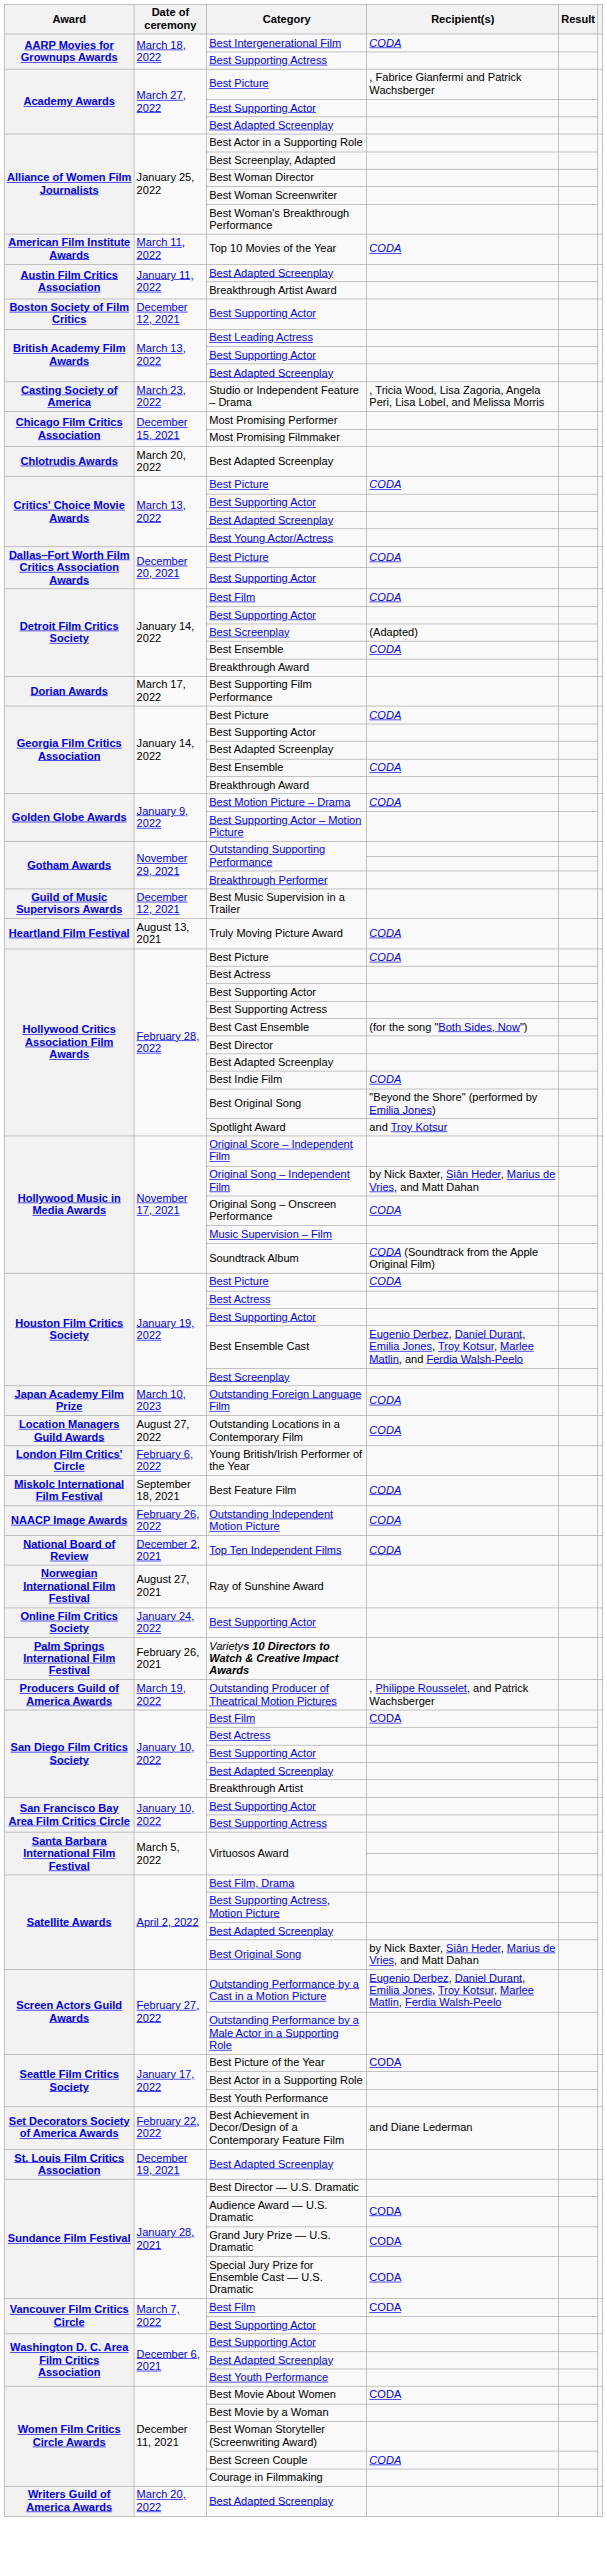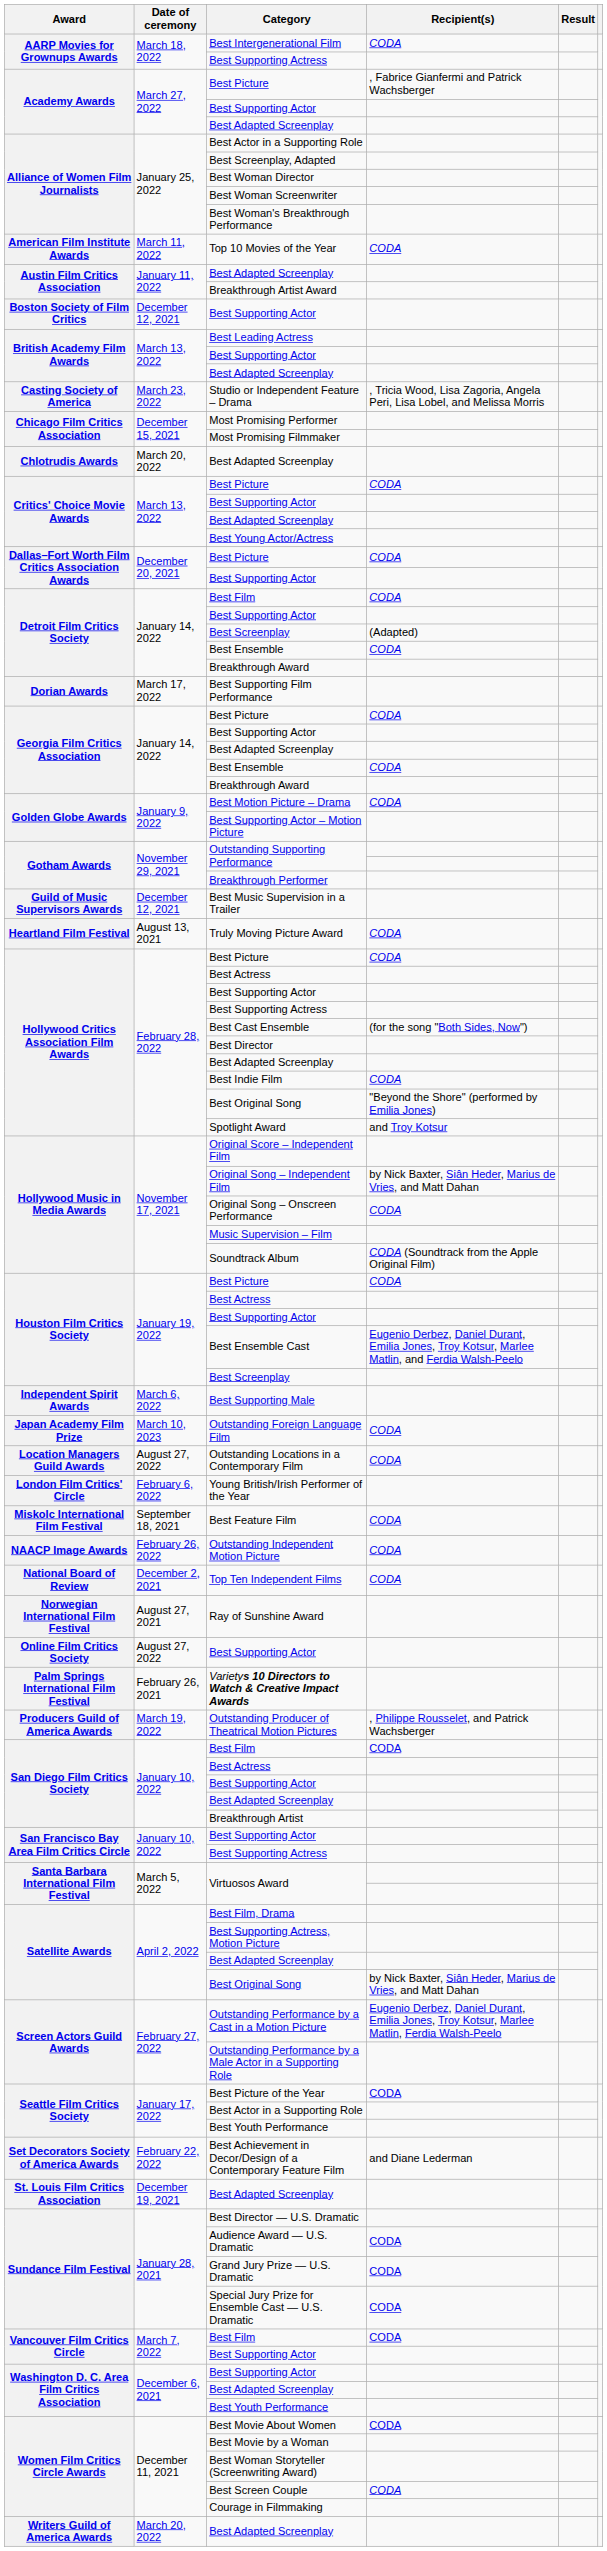 <table class="wikitable plainrowheaders sortable">
 <tr>
 <th scope="col">Award</th>
 <th scope="col">Date of ceremony</th>
 <th scope="col">Category</th>
 <th scope="col">Recipient(s)</th>
 <th scope="col">Result</th>
 <th scope="col" class="unsortable"></th>
 </tr>
 <tr>
 <th scope="rowgroup" rowspan="2"><a href='#'>AARP Movies for Grownups Awards</a></th>
 <td rowspan="2"><a href='#'>March 18, 2022</a></td>
 <td><a href='#'>Best Intergenerational Film</a></td>
 <td><em><a href='#'>CODA</a></em></td>
 <td></td>
 <td style="text-align:center;" rowspan="2"></td>
 </tr>
 <tr>
 <td><a href='#'>Best Supporting Actress</a></td>
 <td></td>
 <td></td>
 </tr>
 <tr>
 <th scope="rowgroup" rowspan="3"><a href='#'>Academy Awards</a></th>
 <td rowspan="3"><a href='#'>March 27, 2022</a></td>
 <td><a href='#'>Best Picture</a></td>
 <td>, Fabrice Gianfermi and Patrick Wachsberger</td>
 <td></td>
 <td style="text-align:center;" rowspan="3"></td>
 </tr>
 <tr>
 <td><a href='#'>Best Supporting Actor</a></td>
 <td></td>
 <td></td>
 </tr>
 <tr>
 <td><a href='#'>Best Adapted Screenplay</a></td>
 <td></td>
 <td></td>
 </tr>
 <tr>
 <th scope="rowgroup" rowspan="5"><a href='#'>Alliance of Women Film Journalists</a></th>
 <td rowspan="5">January 25, 2022</td>
 <td>Best Actor in a Supporting Role</td>
 <td></td>
 <td></td>
 <td style="text-align:center;" rowspan="5"></td>
 </tr>
 <tr>
 <td>Best Screenplay, Adapted</td>
 <td></td>
 <td></td>
 </tr>
 <tr>
 <td>Best Woman Director</td>
 <td></td>
 <td></td>
 </tr>
 <tr>
 <td>Best Woman Screenwriter</td>
 <td></td>
 <td></td>
 </tr>
 <tr>
 <td>Best Woman's Breakthrough Performance</td>
 <td></td>
 <td></td>
 </tr>
 <tr>
 <th scope="row"><a href='#'>American Film Institute Awards</a></th>
 <td><a href='#'>March 11, 2022</a></td>
 <td>Top 10 Movies of the Year</td>
 <td><em><a href='#'>CODA</a></em></td>
 <td></td>
 <td style="text-align:center;"></td>
 </tr>
 <tr>
 <th rowspan="2" scope="row"><a href='#'>Austin Film Critics Association</a></th>
 <td rowspan="2"><a href='#'>January 11, 2022</a></td>
 <td><a href='#'>Best Adapted Screenplay</a></td>
 <td></td>
 <td></td>
 <td style="text-align:center;" rowspan="2"></td>
 </tr>
 <tr>
 <td>Breakthrough Artist Award</td>
 <td></td>
 <td></td>
 </tr>
 <tr>
 <th scope="row"><a href='#'>Boston Society of Film Critics</a></th>
 <td><a href='#'>December 12, 2021</a></td>
 <td><a href='#'>Best Supporting Actor</a></td>
 <td></td>
 <td></td>
 <td style="text-align:center;"></td>
 </tr>
 <tr>
 <th scope="rowgroup" rowspan="3"><a href='#'>British Academy Film Awards</a></th>
 <td rowspan="3"><a href='#'>March 13, 2022</a></td>
 <td><a href='#'>Best Leading Actress</a></td>
 <td></td>
 <td></td>
 <td style="text-align:center;" rowspan="3"></td>
 </tr>
 <tr>
 <td><a href='#'>Best Supporting Actor</a></td>
 <td></td>
 <td></td>
 </tr>
 <tr>
 <td><a href='#'>Best Adapted Screenplay</a></td>
 <td></td>
 <td></td>
 </tr>
 <tr>
 <th scope="row"><a href='#'>Casting Society of America</a></th>
 <td><a href='#'>March 23, 2022</a></td>
 <td>Studio or Independent Feature – Drama</td>
 <td>, Tricia Wood, Lisa Zagoria, Angela Peri, Lisa Lobel, and Melissa Morris</td>
 <td></td>
 <td style="text-align:center;"></td>
 </tr>
 <tr>
 <th scope="rowgroup" rowspan="2"><a href='#'>Chicago Film Critics Association</a></th>
 <td rowspan="2"><a href='#'>December 15, 2021</a></td>
 <td>Most Promising Performer</td>
 <td></td>
 <td></td>
 <td style="text-align:center;" rowspan="2"></td>
 </tr>
 <tr>
 <td>Most Promising Filmmaker</td>
 <td></td>
 <td></td>
 </tr>
 <tr>
 <th scope="row"><a href='#'>Chlotrudis Awards</a></th>
 <td>March 20, 2022</td>
 <td>Best Adapted Screenplay</td>
 <td></td>
 <td></td>
 <td style="text-align:center;"><br></td>
 </tr>
 <tr>
 <th scope="rowgroup" rowspan="4"><a href='#'>Critics' Choice Movie Awards</a></th>
 <td rowspan="4"><a href='#'>March 13, 2022</a></td>
 <td><a href='#'>Best Picture</a></td>
 <td><em><a href='#'>CODA</a></em></td>
 <td></td>
 <td style="text-align:center;" rowspan="4"></td>
 </tr>
 <tr>
 <td><a href='#'>Best Supporting Actor</a></td>
 <td></td>
 <td></td>
 </tr>
 <tr>
 <td><a href='#'>Best Adapted Screenplay</a></td>
 <td></td>
 <td></td>
 </tr>
 <tr>
 <td><a href='#'>Best Young Actor/Actress</a></td>
 <td></td>
 <td></td>
 </tr>
 <tr>
 <th scope="rowgroup" rowspan="2"><a href='#'>Dallas–Fort Worth Film Critics Association Awards</a></th>
 <td rowspan="2"><a href='#'>December 20, 2021</a></td>
 <td><a href='#'>Best Picture</a></td>
 <td><em><a href='#'>CODA</a></em></td>
 <td></td>
 <td style="text-align:center;" rowspan="2"></td>
 </tr>
 <tr>
 <td><a href='#'>Best Supporting Actor</a></td>
 <td></td>
 <td></td>
 </tr>
 <tr>
 <th scope="rowgroup" rowspan="5"><a href='#'>Detroit Film Critics Society</a></th>
 <td rowspan="5">January 14, 2022</td>
 <td><a href='#'>Best Film</a></td>
 <td><em><a href='#'>CODA</a></em></td>
 <td></td>
 <td style="text-align:center;" rowspan="5"></td>
 </tr>
 <tr>
 <td><a href='#'>Best Supporting Actor</a></td>
 <td></td>
 <td></td>
 </tr>
 <tr>
 <td><a href='#'>Best Screenplay</a></td>
 <td> (Adapted)</td>
 <td></td>
 </tr>
 <tr>
 <td>Best Ensemble</td>
 <td><em><a href='#'>CODA</a></em></td>
 <td></td>
 </tr>
 <tr>
 <td>Breakthrough Award</td>
 <td></td>
 <td></td>
 </tr>
 <tr>
 <th scope="row"><a href='#'>Dorian Awards</a></th>
 <td>March 17, 2022</td>
 <td>Best Supporting Film Performance</td>
 <td></td>
 <td></td>
 <td style="text-align:center;"></td>
 </tr>
 <tr>
 <th scope="rowgroup" rowspan="5"><a href='#'>Georgia Film Critics Association</a></th>
 <td rowspan="5">January 14, 2022</td>
 <td>Best Picture</td>
 <td><em><a href='#'>CODA</a></em></td>
 <td></td>
 <td style="text-align:center;" rowspan="5"></td>
 </tr>
 <tr>
 <td>Best Supporting Actor</td>
 <td></td>
 <td></td>
 </tr>
 <tr>
 <td>Best Adapted Screenplay</td>
 <td></td>
 <td></td>
 </tr>
 <tr>
 <td>Best Ensemble</td>
 <td><em><a href='#'>CODA</a></em></td>
 <td></td>
 </tr>
 <tr>
 <td>Breakthrough Award</td>
 <td></td>
 <td></td>
 </tr>
 <tr>
 <th scope="rowgroup" rowspan="2"><a href='#'>Golden Globe Awards</a></th>
 <td rowspan="2"><a href='#'>January 9, 2022</a></td>
 <td><a href='#'>Best Motion Picture – Drama</a></td>
 <td><em><a href='#'>CODA</a></em></td>
 <td></td>
 <td rowspan="2" style="text-align:center;"></td>
 </tr>
 <tr>
 <td><a href='#'>Best Supporting Actor – Motion Picture</a></td>
 <td></td>
 <td></td>
 </tr>
 <tr>
 <th scope="rowgroup" rowspan="3"><a href='#'>Gotham Awards</a></th>
 <td rowspan="3"><a href='#'>November 29, 2021</a></td>
 <td rowspan="2"><a href='#'>Outstanding Supporting Performance</a></td>
 <td></td>
 <td></td>
 <td rowspan="3" style="text-align:center;"></td>
 </tr>
 <tr>
 <td></td>
 <td></td>
 </tr>
 <tr>
 <td><a href='#'>Breakthrough Performer</a></td>
 <td></td>
 <td></td>
 </tr>
 <tr>
 <th scope="row"><a href='#'>Guild of Music Supervisors Awards</a></th>
 <td><a href='#'>December 12, 2021</a></td>
 <td>Best Music Supervision in a Trailer</td>
 <td></td>
 <td></td>
 <td style="text-align:center;"></td>
 </tr>
 <tr>
 <th scope="row"><a href='#'>Heartland Film Festival</a></th>
 <td>August 13, 2021</td>
 <td>Truly Moving Picture Award</td>
 <td><em><a href='#'>CODA</a></em></td>
 <td></td>
 <td style="text-align:center;"></td>
 </tr>
 <tr>
 <th scope="rowgroup" rowspan="10"><a href='#'>Hollywood Critics Association Film Awards</a></th>
 <td rowspan="10"><a href='#'>February 28, 2022</a></td>
 <td>Best Picture</td>
 <td><em><a href='#'>CODA</a></em></td>
 <td></td>
 <td rowspan="10" style="text-align:center;"><br></td>
 </tr>
 <tr>
 <td>Best Actress</td>
 <td></td>
 <td></td>
 </tr>
 <tr>
 <td>Best Supporting Actor</td>
 <td></td>
 <td></td>
 </tr>
 <tr>
 <td>Best Supporting Actress</td>
 <td></td>
 <td></td>
 </tr>
 <tr>
 <td>Best Cast Ensemble</td>
 <td> (for the song "<a href='#'>Both Sides, Now</a>")</td>
 <td></td>
 </tr>
 <tr>
 <td>Best Director</td>
 <td></td>
 <td></td>
 </tr>
 <tr>
 <td>Best Adapted Screenplay</td>
 <td></td>
 <td></td>
 </tr>
 <tr>
 <td>Best Indie Film</td>
 <td><em><a href='#'>CODA</a></em></td>
 <td></td>
 </tr>
 <tr>
 <td>Best Original Song</td>
 <td data-sort-value="Beyond the Shore">"Beyond the Shore" (performed by <a href='#'>Emilia Jones</a>)</td>
 <td></td>
 </tr>
 <tr>
 <td>Spotlight Award</td>
 <td> and <a href='#'>Troy Kotsur</a></td>
 <td></td>
 </tr>
 <tr>
 <th scope="rowgroup" rowspan="5"><a href='#'>Hollywood Music in Media Awards</a></th>
 <td rowspan="5"><a href='#'>November 17, 2021</a></td>
 <td><a href='#'>Original Score – Independent Film</a></td>
 <td></td>
 <td></td>
 <td rowspan="5" style="text-align:center;"></td>
 </tr>
 <tr>
 <td><a href='#'>Original Song – Independent Film</a></td>
 <td> by Nick Baxter, <a href='#'>Siân Heder</a>, <a href='#'>Marius de Vries</a>, and Matt Dahan</td>
 <td></td>
 </tr>
 <tr>
 <td>Original Song – Onscreen Performance</td>
 <td><em><a href='#'>CODA</a></em></td>
 <td></td>
 </tr>
 <tr>
 <td><a href='#'>Music Supervision – Film</a></td>
 <td></td>
 <td></td>
 </tr>
 <tr>
 <td>Soundtrack Album</td>
 <td><em><a href='#'>CODA</a></em> (Soundtrack from the Apple Original Film)</td>
 <td></td>
 </tr>
 <tr>
 <th scope="rowgroup" rowspan="5"><a href='#'>Houston Film Critics Society</a></th>
 <td rowspan="5"><a href='#'>January 19, 2022</a></td>
 <td><a href='#'>Best Picture</a></td>
 <td><em><a href='#'>CODA</a></em></td>
 <td></td>
 <td style="text-align:center;" rowspan="5"></td>
 </tr>
 <tr>
 <td><a href='#'>Best Actress</a></td>
 <td></td>
 <td></td>
 </tr>
 <tr>
 <td><a href='#'>Best Supporting Actor</a></td>
 <td></td>
 <td></td>
 </tr>
 <tr>
 <td>Best Ensemble Cast</td>
 <td><a href='#'>Eugenio Derbez</a>, <a href='#'>Daniel Durant</a>, <a href='#'>Emilia Jones</a>, <a href='#'>Troy Kotsur</a>, <a href='#'>Marlee Matlin</a>, and <a href='#'>Ferdia Walsh-Peelo</a></td>
 <td></td>
 </tr>
 <tr>
 <td><a href='#'>Best Screenplay</a></td>
 <td></td>
 <td></td>
 </tr>
 <tr>
+<th scope="row"><a href='#'>Independent Spirit Awards</a></th>
+<td><a href='#'>March 6, 2022</a></td>
+<td><a href='#'>Best Supporting Male</a></td>
+<td></td>
+<td></td>
+<td style="text-align:center;"></td>
+</tr>
+<tr>
 <th scope="row"><a href='#'>Japan Academy Film Prize</a></th>
 <td><a href='#'>March 10, 2023</a></td>
 <td><a href='#'>Outstanding Foreign Language Film</a></td>
 <td><em><a href='#'>CODA</a></em></td>
 <td></td>
 <td style="text-align:center;"><br></td>
 </tr>
 <tr>
 <th scope="row"><a href='#'>Location Managers Guild Awards</a></th>
 <td>August 27, 2022</td>
 <td>Outstanding Locations in a Contemporary Film</td>
 <td><em><a href='#'>CODA</a></em></td>
 <td></td>
 <td style="text-align:center;"></td>
 </tr>
 <tr>
 <th scope="row"><a href='#'>London Film Critics' Circle</a></th>
 <td><a href='#'>February 6, 2022</a></td>
 <td>Young British/Irish Performer of the Year</td>
 <td></td>
 <td></td>
 <td style="text-align:center;"></td>
 </tr>
 <tr>
 <th scope="row"><a href='#'>Miskolc International Film Festival</a></th>
 <td>September 18, 2021</td>
 <td>Best Feature Film</td>
 <td><em><a href='#'>CODA</a></em></td>
 <td></td>
 <td style="text-align:center;"></td>
 </tr>
 <tr>
 <th scope="row"><a href='#'>NAACP Image Awards</a></th>
 <td><a href='#'>February 26, 2022</a></td>
 <td><a href='#'>Outstanding Independent Motion Picture</a></td>
 <td><em><a href='#'>CODA</a></em></td>
 <td></td>
 <td style="text-align:center;"></td>
 </tr>
 <tr>
 <th scope="row"><a href='#'>National Board of Review</a></th>
 <td><a href='#'>December 2, 2021</a></td>
 <td><a href='#'>Top Ten Independent Films</a></td>
 <td><em><a href='#'>CODA</a></em></td>
 <td></td>
 <td style="text-align:center;"></td>
 </tr>
 <tr>
 <th scope="row"><a href='#'>Norwegian International Film Festival</a></th>
 <td>August 27, 2021</td>
 <td>Ray of Sunshine Award</td>
 <td></td>
 <td></td>
 <td style="text-align:center;"></td>
 </tr>
 <tr>
 <th scope="row"><a href='#'>Online Film Critics Society</a></th>
-<td><a href='#'>January 24, 2022</a></td>
+<td>August 27, 2022</td>
 <td><a href='#'>Best Supporting Actor</a></td>
 <td></td>
 <td></td>
 <td style="text-align:center;"></td>
 </tr>
 <tr>
 <th scope="row"><a href='#'>Palm Springs International Film Festival</a></th>
 <td>February 26, 2021</td>
 <td><em>Variety<strong>s 10 Directors to Watch & Creative Impact Awards</td>
 <td></td>
 <td></td>
 <td style="text-align:center;"></td>
 </tr>
 <tr>
 <th scope="row"><a href='#'>Producers Guild of America Awards</a></th>
 <td><a href='#'>March 19, 2022</a></td>
 <td><a href='#'>Outstanding Producer of Theatrical Motion Pictures</a></td>
 <td>, <a href='#'>Philippe Rousselet</a>, and Patrick Wachsberger</td>
 <td></td>
 <td style="text-align:center;"></td>
 </tr>
 <tr>
 <th scope="rowgroup" rowspan="5"><a href='#'>San Diego Film Critics Society</a></th>
 <td rowspan="5"><a href='#'>January 10, 2022</a></td>
 <td><a href='#'>Best Film</a></td>
 <td></em><a href='#'>CODA</a><em></td>
 <td></td>
 <td style="text-align:center;" rowspan="5"><br></td>
 </tr>
 <tr>
 <td><a href='#'>Best Actress</a></td>
 <td></td>
 <td></td>
 </tr>
 <tr>
 <td><a href='#'>Best Supporting Actor</a></td>
 <td></td>
 <td></td>
 </tr>
 <tr>
 <td><a href='#'>Best Adapted Screenplay</a></td>
 <td></td>
 <td></td>
 </tr>
 <tr>
 <td>Breakthrough Artist</td>
 <td></td>
 <td></td>
 </tr>
 <tr>
 <th scope="rowgroup" rowspan="2"><a href='#'>San Francisco Bay Area Film Critics Circle</a></th>
 <td rowspan="2"><a href='#'>January 10, 2022</a></td>
 <td><a href='#'>Best Supporting Actor</a></td>
 <td></td>
 <td></td>
 <td style="text-align:center;" rowspan="2"></td>
 </tr>
 <tr>
 <td><a href='#'>Best Supporting Actress</a></td>
 <td></td>
 <td></td>
 </tr>
 <tr>
 <th scope="rowgroup" rowspan="2"><a href='#'>Santa Barbara International Film Festival</a></th>
 <td rowspan="2">March 5, 2022</td>
 <td rowspan="2">Virtuosos Award</td>
 <td></td>
 <td></td>
 <td style="text-align:center;" rowspan="2"></td>
 </tr>
 <tr>
 <td></td>
 <td></td>
 </tr>
 <tr>
 <th scope="rowgroup" rowspan="4"><a href='#'>Satellite Awards</a></th>
 <td rowspan="4"><a href='#'>April 2, 2022</a></td>
 <td><a href='#'>Best Film, Drama</a></td>
 <td></td>
 <td></td>
 <td style="text-align:center;" rowspan="4"></td>
 </tr>
 <tr>
 <td><a href='#'>Best Supporting Actress, Motion Picture</a></td>
 <td></td>
 <td></td>
 </tr>
 <tr>
 <td><a href='#'>Best Adapted Screenplay</a></td>
 <td></td>
 <td></td>
 </tr>
 <tr>
 <td><a href='#'>Best Original Song</a></td>
 <td> by Nick Baxter, <a href='#'>Siân Heder</a>, <a href='#'>Marius de Vries</a>, and Matt Dahan</td>
 <td></td>
 </tr>
 <tr>
 <th scope="rowgroup" rowspan="2"><a href='#'>Screen Actors Guild Awards</a></th>
 <td rowspan="2"><a href='#'>February 27, 2022</a></td>
 <td><a href='#'>Outstanding Performance by a Cast in a Motion Picture</a></td>
 <td><a href='#'>Eugenio Derbez</a>, <a href='#'>Daniel Durant</a>, <a href='#'>Emilia Jones</a>, <a href='#'>Troy Kotsur</a>, <a href='#'>Marlee Matlin</a>, <a href='#'>Ferdia Walsh-Peelo</a></td>
 <td></td>
 <td rowspan="2" style="text-align:center;"></td>
 </tr>
 <tr>
 <td><a href='#'>Outstanding Performance by a Male Actor in a Supporting Role</a></td>
 <td></td>
 <td></td>
 </tr>
 <tr>
 <th scope="rowgroup" rowspan="3"><a href='#'>Seattle Film Critics Society</a></th>
 <td rowspan="3"><a href='#'>January 17, 2022</a></td>
 <td>Best Picture of the Year</td>
 <td></em><a href='#'>CODA</a><em></td>
 <td></td>
 <td rowspan="3" style="text-align:center;"></td>
 </tr>
 <tr>
 <td>Best Actor in a Supporting Role</td>
 <td></td>
 <td></td>
 </tr>
 <tr>
 <td>Best Youth Performance</td>
 <td></td>
 <td></td>
 </tr>
 <tr>
 <th scope="row"><a href='#'>Set Decorators Society of America Awards</a></th>
 <td><a href='#'>February 22, 2022</a></td>
 <td>Best Achievement in Decor/Design of a Contemporary Feature Film</td>
 <td> and Diane Lederman</td>
 <td></td>
 <td style="text-align:center;"></td>
 </tr>
 <tr>
 <th scope="row"><a href='#'>St. Louis Film Critics Association</a></th>
 <td><a href='#'>December 19, 2021</a></td>
 <td><a href='#'>Best Adapted Screenplay</a></td>
 <td></td>
 <td></td>
 <td style="text-align:center;"></td>
 </tr>
 <tr>
 <th scope="rowgroup" rowspan="4"><a href='#'>Sundance Film Festival</a></th>
 <td rowspan="4"><a href='#'>January 28, 2021</a></td>
 <td>Best Director — U.S. Dramatic</td>
 <td></td>
 <td></td>
 <td rowspan="4" style="text-align:center;"></td>
 </tr>
 <tr>
 <td>Audience Award — U.S. Dramatic</td>
 <td></em><a href='#'>CODA</a><em></td>
 <td></td>
 </tr>
 <tr>
 <td>Grand Jury Prize — U.S. Dramatic</td>
 <td></em><a href='#'>CODA</a><em></td>
 <td></td>
 </tr>
 <tr>
 <td>Special Jury Prize for Ensemble Cast — U.S. Dramatic</td>
 <td></em><a href='#'>CODA</a><em></td>
 <td></td>
 </tr>
 <tr>
 <th scope="rowgroup" rowspan="2"><a href='#'>Vancouver Film Critics Circle</a></th>
 <td rowspan="2"><a href='#'>March 7, 2022</a></td>
 <td><a href='#'>Best Film</a></td>
 <td></em><a href='#'>CODA</a><em></td>
 <td></td>
 <td style="text-align:center;" rowspan="2"></td>
 </tr>
 <tr>
 <td><a href='#'>Best Supporting Actor</a></td>
 <td></td>
 <td></td>
 </tr>
 <tr>
 <th scope="rowgroup" rowspan="3"><a href='#'>Washington D. C. Area Film Critics Association</a></th>
 <td rowspan="3"><a href='#'>December 6, 2021</a></td>
 <td><a href='#'>Best Supporting Actor</a></td>
 <td></td>
 <td></td>
 <td style="text-align:center;" rowspan="3"></td>
 </tr>
 <tr>
 <td><a href='#'>Best Adapted Screenplay</a></td>
 <td></td>
 <td></td>
 </tr>
 <tr>
 <td><a href='#'>Best Youth Performance</a></td>
 <td></td>
 <td></td>
 </tr>
 <tr>
 <th scope="rowgroup" rowspan="5"><a href='#'>Women Film Critics Circle Awards</a></th>
 <td rowspan="5">December 11, 2021</td>
 <td>Best Movie About Women</td>
 <td></em><a href='#'>CODA</a><em></td>
 <td></td>
 <td rowspan="5" style="text-align:center;"></td>
 </tr>
 <tr>
 <td>Best Movie by a Woman</td>
 <td></td>
 <td></td>
 </tr>
 <tr>
 <td>Best Woman Storyteller (Screenwriting Award)</td>
 <td></td>
 <td></td>
 </tr>
 <tr>
 <td>Best Screen Couple</td>
 <td Cast of><em><a href='#'>CODA</a></em></td>
 <td></td>
 </tr>
 <tr>
 <td>Courage in Filmmaking</td>
 <td></td>
 <td></td>
 </tr>
 <tr>
 <th scope="row"><a href='#'>Writers Guild of America Awards</a></th>
 <td><a href='#'>March 20, 2022</a></td>
 <td><a href='#'>Best Adapted Screenplay</a></td>
 <td></td>
 <td></td>
 <td style="text-align:center;"></td>
 </tr>
 </table>
